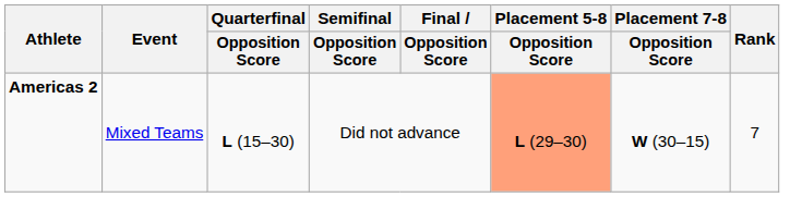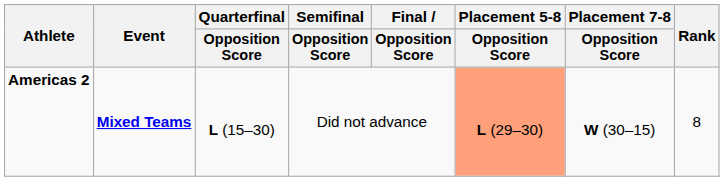 <table class="wikitable" style="font-size:90%">
 <tr>
 <th rowspan=2>Athlete</th>
 <th rowspan=2>Event</th>
 <th>Quarterfinal</th>
 <th>Semifinal</th>
 <th>Final / </th>
 <th>Placement 5-8</th>
 <th>Placement 7-8</th>
 <th rowspan=2>Rank</th>
 </tr>
 <tr style="font-size:95%">
 <th>Opposition<br>Score</th>
 <th>Opposition<br>Score</th>
 <th>Opposition<br>Score</th>
 <th>Opposition<br>Score</th>
 <th>Opposition<br>Score</th>
 </tr>
 <tr align=center>
 <td align=left><strong>Americas 2</strong> <br><br><br><br><br><br></td>
-<td align=left><a href='#'>Mixed Teams</a></td>
+<td align=left><strong><a href='#'>Mixed Teams</a></strong></td>
 <td><br><strong>L</strong> (15–30)</td>
 <td colspan=2>Did not advance</td>
 <td style="background: lightsalmon;"><br><strong>L</strong> (29–30)</td>
 <td><br><strong>W</strong> (30–15)</td>
-<td>7</td>
+<td>8</td>
 </tr>
 </table>
